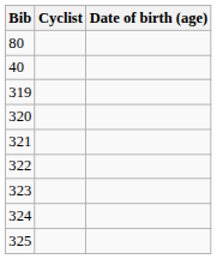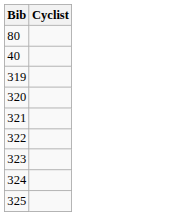 <table class="wikitable sortable" style="font-size:90%;">
 <tr>
 <th>Bib</th>
 <th>Cyclist</th>
-<th>Date of birth (age)</th>
 </tr>
 <tr>
 <td>80</td>
-<td></td>
 <td></td>
 </tr>
 <tr>
 <td>40</td>
 <td></td>
-<td></td>
 </tr>
 <tr>
 <td>319</td>
-<td></td>
 <td></td>
 </tr>
 <tr>
 <td>320</td>
 <td></td>
-<td></td>
 </tr>
 <tr>
 <td>321</td>
-<td></td>
 <td></td>
 </tr>
 <tr>
 <td>322</td>
 <td></td>
-<td></td>
 </tr>
 <tr>
 <td>323</td>
-<td></td>
 <td></td>
 </tr>
 <tr>
 <td>324</td>
 <td></td>
-<td></td>
 </tr>
 <tr>
 <td>325</td>
 <td></td>
-<td></td>
 </tr>
 </table>
